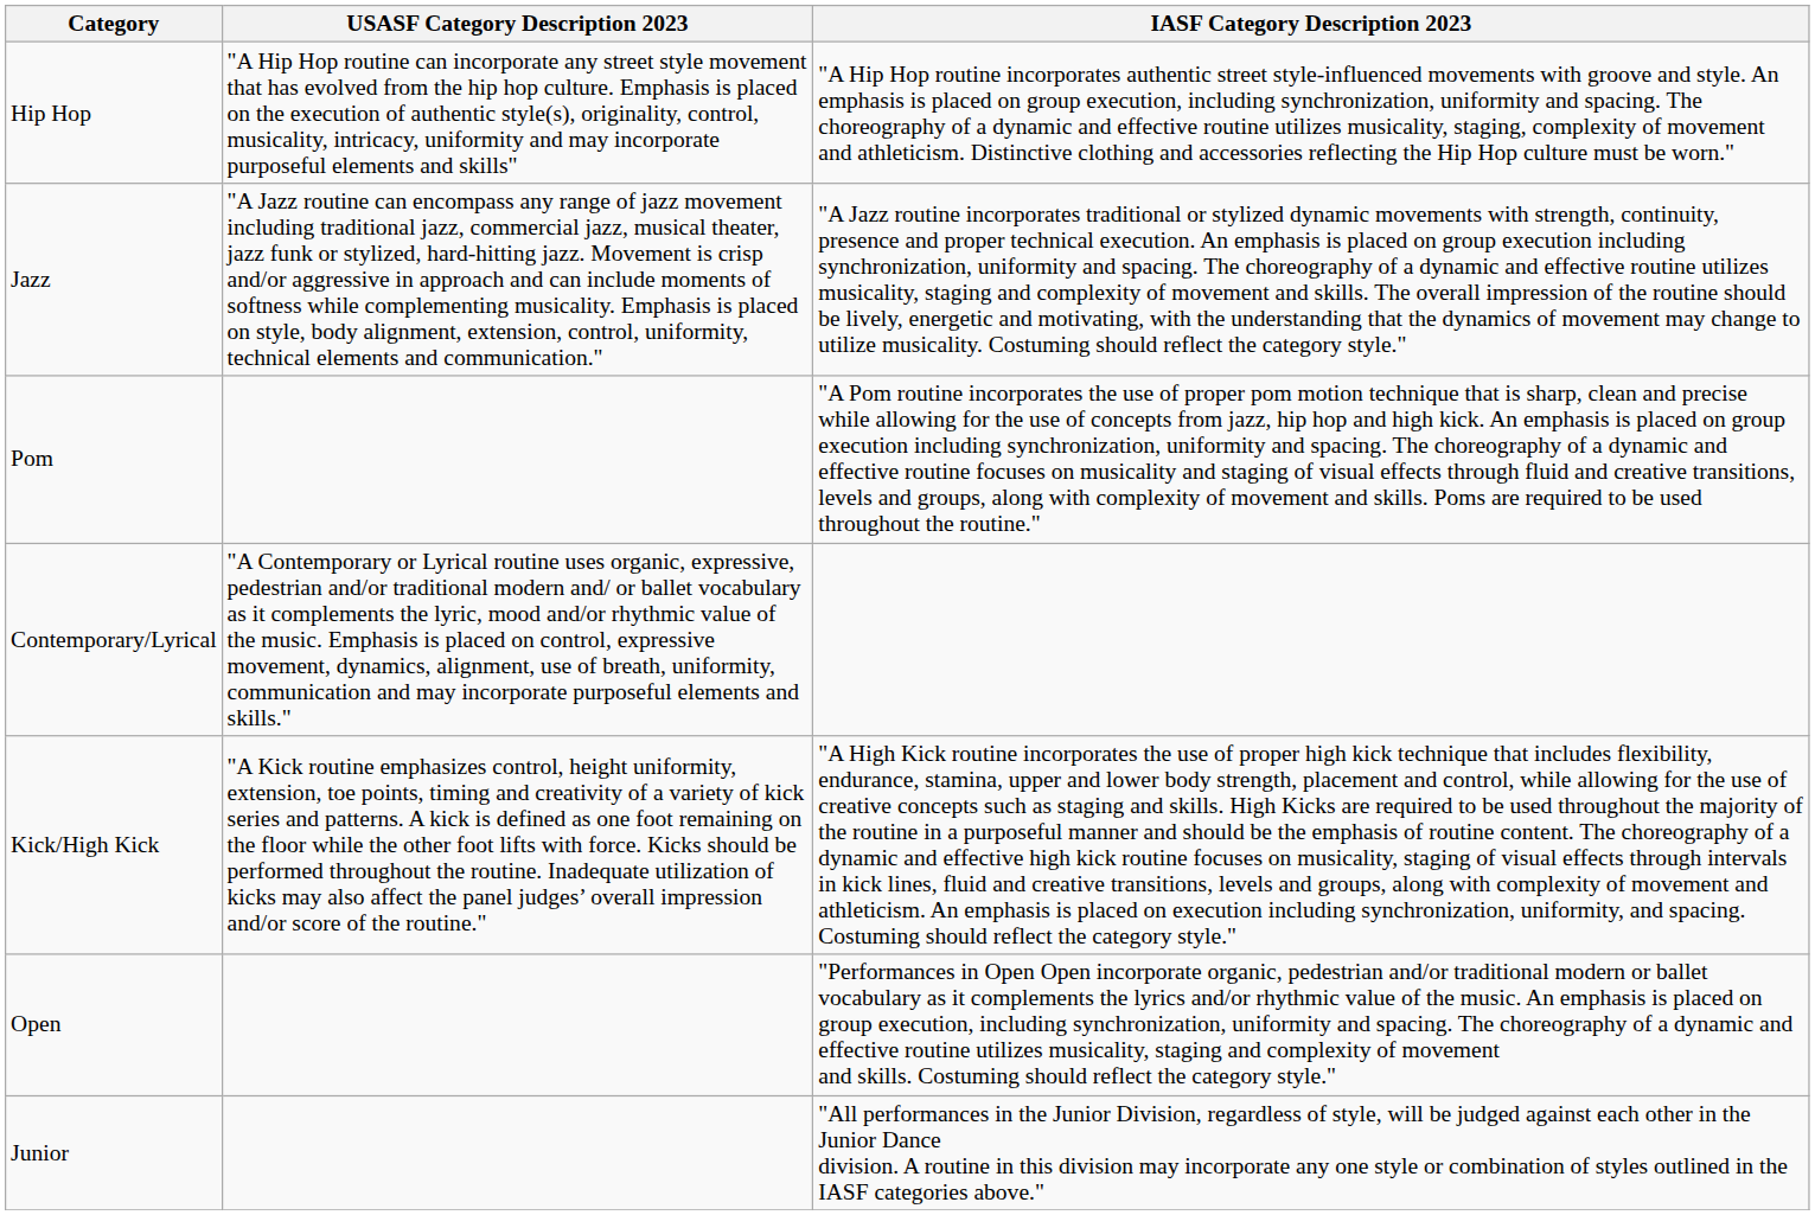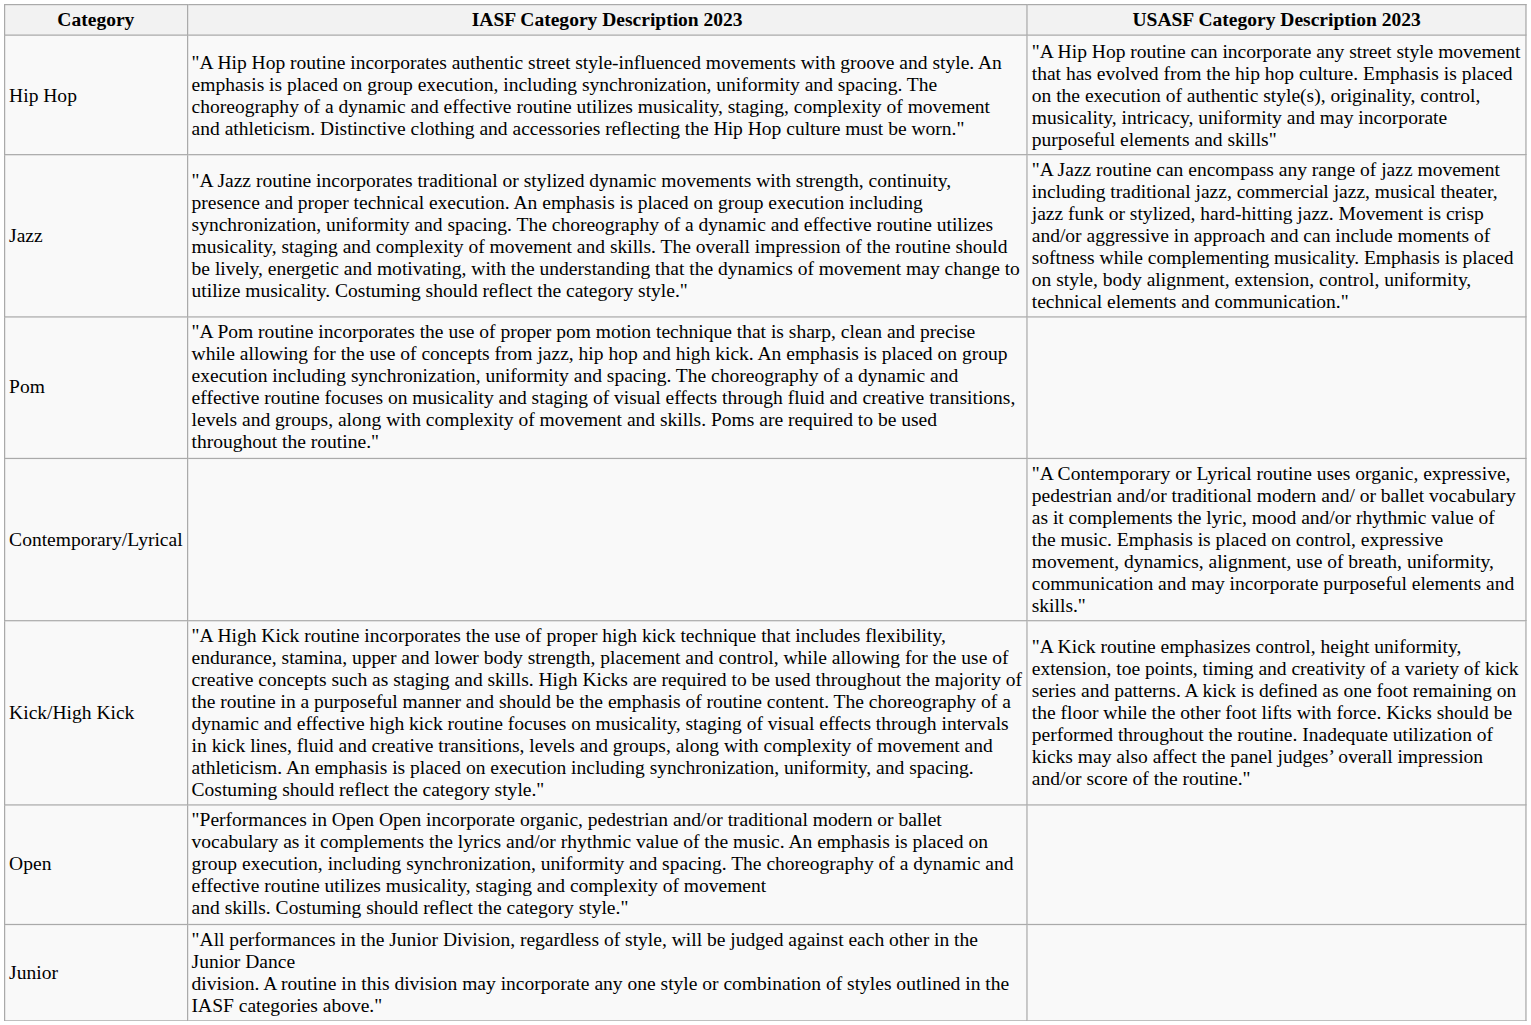 <table class="wikitable">
 <tr>
 <th>Category</th>
+<th>IASF Category Description 2023</th>
 <th>USASF Category Description 2023</th>
-<th>IASF Category Description 2023</th>
 </tr>
 <tr>
 <td>Hip Hop</td>
+<td>"A Hip Hop routine incorporates authentic street style-influenced movements with groove and style. An emphasis is placed on group execution, including synchronization, uniformity and spacing. The choreography of a dynamic and effective routine utilizes musicality, staging, complexity of movement and athleticism. Distinctive clothing and accessories reflecting the Hip Hop culture must be worn."</td>
 <td>"A Hip Hop routine can incorporate any street style movement that has evolved from the hip hop culture. Emphasis is placed on the execution of authentic style(s), originality, control, musicality, intricacy, uniformity and may incorporate purposeful elements and skills"</td>
-<td>"A Hip Hop routine incorporates authentic street style-influenced movements with groove and style. An emphasis is placed on group execution, including synchronization, uniformity and spacing. The choreography of a dynamic and effective routine utilizes musicality, staging, complexity of movement and athleticism. Distinctive clothing and accessories reflecting the Hip Hop culture must be worn."</td>
 </tr>
 <tr>
 <td>Jazz</td>
+<td>"A Jazz routine incorporates traditional or stylized dynamic movements with strength, continuity, presence and proper technical execution. An emphasis is placed on group execution including synchronization, uniformity and spacing. The choreography of a dynamic and effective routine utilizes musicality, staging and complexity of movement and skills. The overall impression of the routine should be lively, energetic and motivating, with the understanding that the dynamics of movement may change to utilize musicality. Costuming should reflect the category style."</td>
 <td>"A Jazz routine can encompass any range of jazz movement including traditional jazz, commercial jazz, musical theater, jazz funk or stylized, hard-hitting jazz. Movement is crisp and/or aggressive in approach and can include moments of softness while complementing musicality. Emphasis is placed on style, body alignment, extension, control, uniformity, technical elements and communication."</td>
-<td>"A Jazz routine incorporates traditional or stylized dynamic movements with strength, continuity, presence and proper technical execution. An emphasis is placed on group execution including synchronization, uniformity and spacing. The choreography of a dynamic and effective routine utilizes musicality, staging and complexity of movement and skills. The overall impression of the routine should be lively, energetic and motivating, with the understanding that the dynamics of movement may change to utilize musicality. Costuming should reflect the category style."</td>
 </tr>
 <tr>
 <td>Pom</td>
+<td>"A Pom routine incorporates the use of proper pom motion technique that is sharp, clean and precise while allowing for the use of concepts from jazz, hip hop and high kick. An emphasis is placed on group execution including synchronization, uniformity and spacing. The choreography of a dynamic and effective routine focuses on musicality and staging of visual effects through fluid and creative transitions, levels and groups, along with complexity of movement and skills. Poms are required to be used throughout the routine."</td>
 <td></td>
-<td>"A Pom routine incorporates the use of proper pom motion technique that is sharp, clean and precise while allowing for the use of concepts from jazz, hip hop and high kick. An emphasis is placed on group execution including synchronization, uniformity and spacing. The choreography of a dynamic and effective routine focuses on musicality and staging of visual effects through fluid and creative transitions, levels and groups, along with complexity of movement and skills. Poms are required to be used throughout the routine."</td>
 </tr>
 <tr>
 <td>Contemporary/Lyrical</td>
+<td></td>
 <td>"A Contemporary or Lyrical routine uses organic, expressive, pedestrian and/or traditional modern and/ or ballet vocabulary as it complements the lyric, mood and/or rhythmic value of the music. Emphasis is placed on control, expressive movement, dynamics, alignment, use of breath, uniformity, communication and may incorporate purposeful elements and skills."</td>
+</tr>
+<tr>
+<td>Kick/High Kick</td>
+<td>"A High Kick routine incorporates the use of proper high kick technique that includes flexibility, endurance, stamina, upper and lower body strength, placement and control, while allowing for the use of creative concepts such as staging and skills. High Kicks are required to be used throughout the majority of the routine in a purposeful manner and should be the emphasis of routine content. The choreography of a dynamic and effective high kick routine focuses on musicality, staging of visual effects through intervals in kick lines, fluid and creative transitions, levels and groups, along with complexity of movement and athleticism. An emphasis is placed on execution including synchronization, uniformity, and spacing. Costuming should reflect the category style."</td>
+<td>"A Kick routine emphasizes control, height uniformity, extension, toe points, timing and creativity of a variety of kick series and patterns. A kick is defined as one foot remaining on the floor while the other foot lifts with force. Kicks should be performed throughout the routine. Inadequate utilization of kicks may also affect the panel judges’ overall impression and/or score of the routine."</td>
+</tr>
+<tr>
+<td>Open</td>
+<td>"Performances in Open Open incorporate organic, pedestrian and/or traditional modern or ballet vocabulary as it complements the lyrics and/or rhythmic value of the music. An emphasis is placed on group execution, including synchronization, uniformity and spacing. The choreography of a dynamic and effective routine utilizes musicality, staging and complexity of movement<br>and skills. Costuming should reflect the category style."</td>
 <td></td>
 </tr>
 <tr>
-<td>Kick/High Kick</td>
-<td>"A Kick routine emphasizes control, height uniformity, extension, toe points, timing and creativity of a variety of kick series and patterns. A kick is defined as one foot remaining on the floor while the other foot lifts with force. Kicks should be performed throughout the routine. Inadequate utilization of kicks may also affect the panel judges’ overall impression and/or score of the routine."</td>
-<td>"A High Kick routine incorporates the use of proper high kick technique that includes flexibility, endurance, stamina, upper and lower body strength, placement and control, while allowing for the use of creative concepts such as staging and skills. High Kicks are required to be used throughout the majority of the routine in a purposeful manner and should be the emphasis of routine content. The choreography of a dynamic and effective high kick routine focuses on musicality, staging of visual effects through intervals in kick lines, fluid and creative transitions, levels and groups, along with complexity of movement and athleticism. An emphasis is placed on execution including synchronization, uniformity, and spacing. Costuming should reflect the category style."</td>
-</tr>
-<tr>
-<td>Open</td>
+<td>Junior</td>
+<td>"All performances in the Junior Division, regardless of style, will be judged against each other in the Junior Dance<br>division. A routine in this division may incorporate any one style or combination of styles outlined in the IASF categories above."</td>
 <td></td>
-<td>"Performances in Open Open incorporate organic, pedestrian and/or traditional modern or ballet vocabulary as it complements the lyrics and/or rhythmic value of the music. An emphasis is placed on group execution, including synchronization, uniformity and spacing. The choreography of a dynamic and effective routine utilizes musicality, staging and complexity of movement<br>and skills. Costuming should reflect the category style."</td>
-</tr>
-<tr>
-<td>Junior</td>
-<td></td>
-<td>"All performances in the Junior Division, regardless of style, will be judged against each other in the Junior Dance<br>division. A routine in this division may incorporate any one style or combination of styles outlined in the IASF categories above."</td>
 </tr>
 </table>
